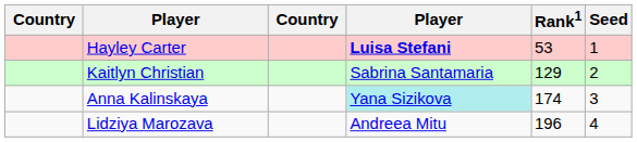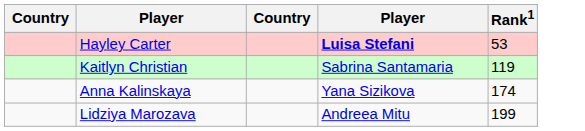 <table class="sortable wikitable">
 <tr>
 <th width="70">Country</th>
 <th width="175">Player</th>
 <th width="70">Country</th>
 <th width="175">Player</th>
 <th>Rank<sup>1</sup></th>
-<th>Seed</th>
 </tr>
 <tr style="background:#fcc;">
 <td></td>
 <td><a href='#'>Hayley Carter</a></td>
 <td></td>
 <td><strong><a href='#'>Luisa Stefani</a></strong></td>
 <td>53</td>
-<td>1</td>
 </tr>
 <tr style="background:#cfc;">
 <td></td>
 <td><a href='#'>Kaitlyn Christian</a></td>
 <td></td>
 <td><a href='#'>Sabrina Santamaria</a></td>
-<td>129</td>
-<td>2</td>
+<td>119</td>
 </tr>
 <tr>
 <td></td>
 <td><a href='#'>Anna Kalinskaya</a></td>
 <td></td>
-<td style="background: paleturquoise;"><a href='#'>Yana Sizikova</a></td>
+<td><a href='#'>Yana Sizikova</a></td>
 <td>174</td>
-<td>3</td>
 </tr>
 <tr>
 <td></td>
 <td><a href='#'>Lidziya Marozava</a></td>
 <td></td>
 <td><a href='#'>Andreea Mitu</a></td>
-<td>196</td>
-<td>4</td>
+<td>199</td>
 </tr>
 </table>
